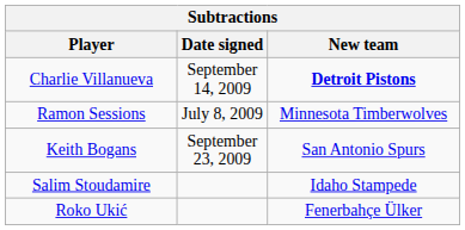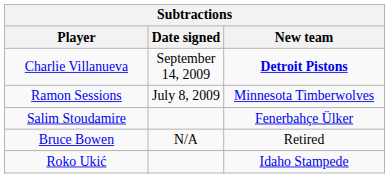 <table class="wikitable" style="text-align:center">
 <tr>
 <th colspan=3>Subtractions</th>
 </tr>
 <tr>
 <th style="width:160px">Player</th>
 <th style="width:80px">Date signed</th>
 <th style="width:180px">New team</th>
 </tr>
 <tr>
 <td><a href='#'>Charlie Villanueva</a></td>
 <td>September 14, 2009</td>
 <td><strong><a href='#'>Detroit Pistons</a></strong></td>
 </tr>
 <tr>
 <td><a href='#'>Ramon Sessions</a></td>
 <td>July 8, 2009</td>
 <td><a href='#'>Minnesota Timberwolves</a></td>
 </tr>
 <tr>
-<td><a href='#'>Keith Bogans</a></td>
-<td>September 23, 2009</td>
-<td><a href='#'>San Antonio Spurs</a></td>
+<td><a href='#'>Salim Stoudamire</a></td>
+<td></td>
+<td><a href='#'>Fenerbahçe Ülker</a></td>
 </tr>
 <tr>
-<td><a href='#'>Salim Stoudamire</a></td>
-<td></td>
-<td><a href='#'>Idaho Stampede</a></td>
+<td><a href='#'>Bruce Bowen</a></td>
+<td>N/A</td>
+<td>Retired</td>
 </tr>
 <tr>
 <td><a href='#'>Roko Ukić</a></td>
 <td></td>
-<td><a href='#'>Fenerbahçe Ülker</a></td>
+<td><a href='#'>Idaho Stampede</a></td>
 </tr>
 </table>
